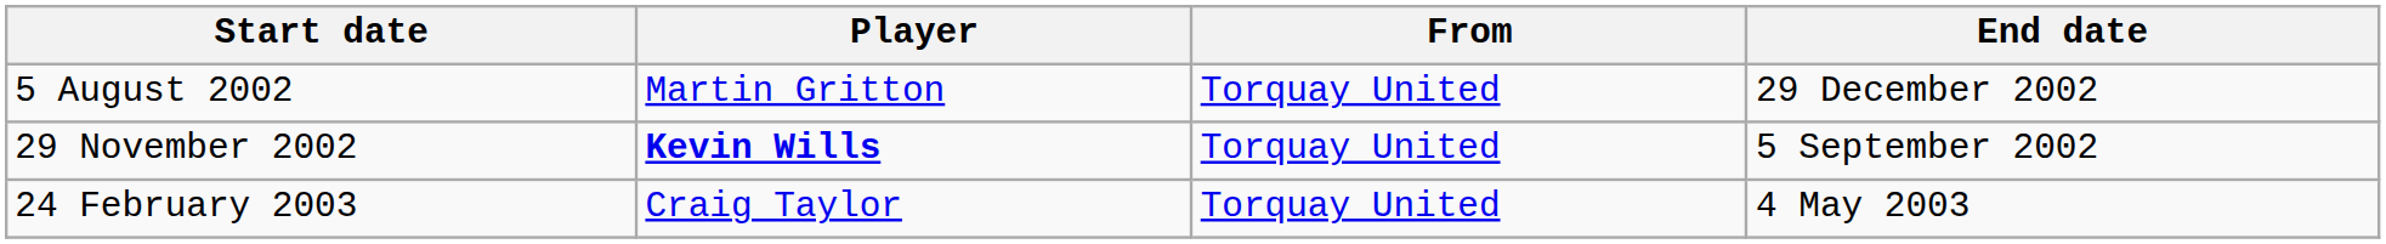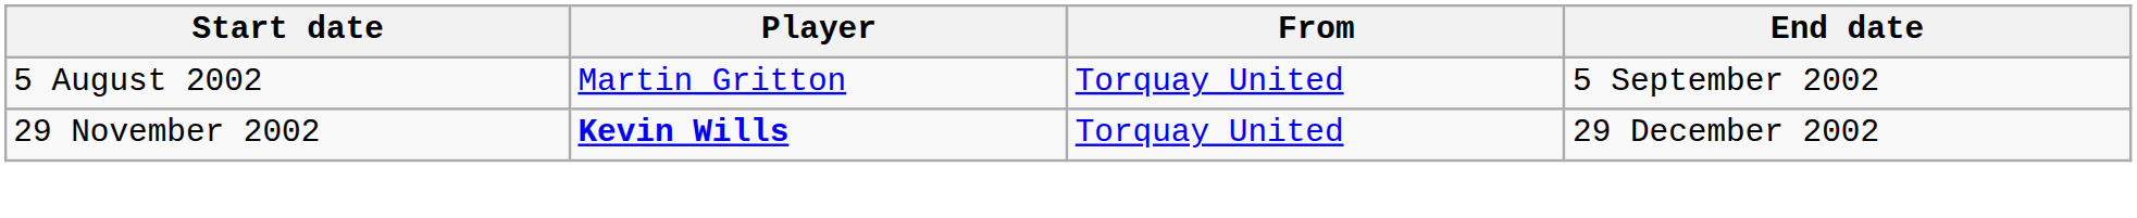 <table class="wikitable" style="text-align:center; font-size:95%;width:65%; text-align:left">
 <tr>
 <th><strong>Start date</strong></th>
 <th><strong>Player</strong></th>
 <th><strong>From</strong></th>
 <th><strong>End date</strong></th>
 </tr>
 <tr>
 <td>5 August 2002</td>
 <td> <a href='#'>Martin Gritton</a></td>
 <td><a href='#'>Torquay United</a></td>
-<td>29 December 2002</td>
+<td>5 September 2002</td>
 </tr>
 <tr>
 <td>29 November 2002</td>
 <td><strong> <a href='#'>Kevin Wills</a></strong></td>
 <td><a href='#'>Torquay United</a></td>
-<td>5 September 2002</td>
-</tr>
-<tr>
-<td>24 February 2003</td>
-<td> <a href='#'>Craig Taylor</a></td>
-<td><a href='#'>Torquay United</a></td>
-<td>4 May 2003</td>
+<td>29 December 2002</td>
 </tr>
 </table>
